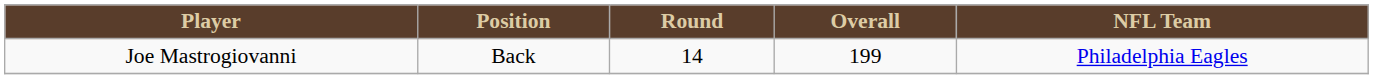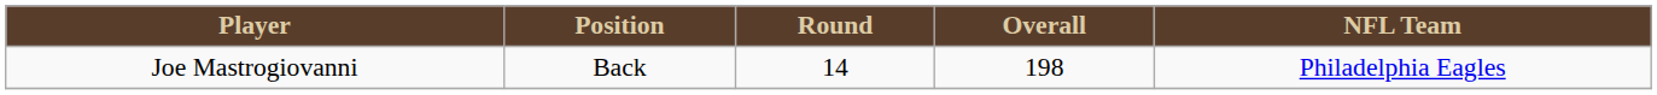 <table class="wikitable" width="80%">
 <tr align="center"  style="background:#593D2B;color:#DDCCA5;">
 <td><strong>Player</strong></td>
 <td><strong>Position</strong></td>
 <td><strong>Round</strong></td>
 <td><strong>Overall</strong></td>
 <td><strong>NFL Team</strong></td>
 </tr>
 <tr align="center" bgcolor="">
 <td>Joe Mastrogiovanni</td>
 <td>Back</td>
 <td>14</td>
-<td>199</td>
+<td>198</td>
 <td><a href='#'>Philadelphia Eagles</a></td>
 </tr>
 <tr align="center" bgcolor="">
 </tr>
 </table>
